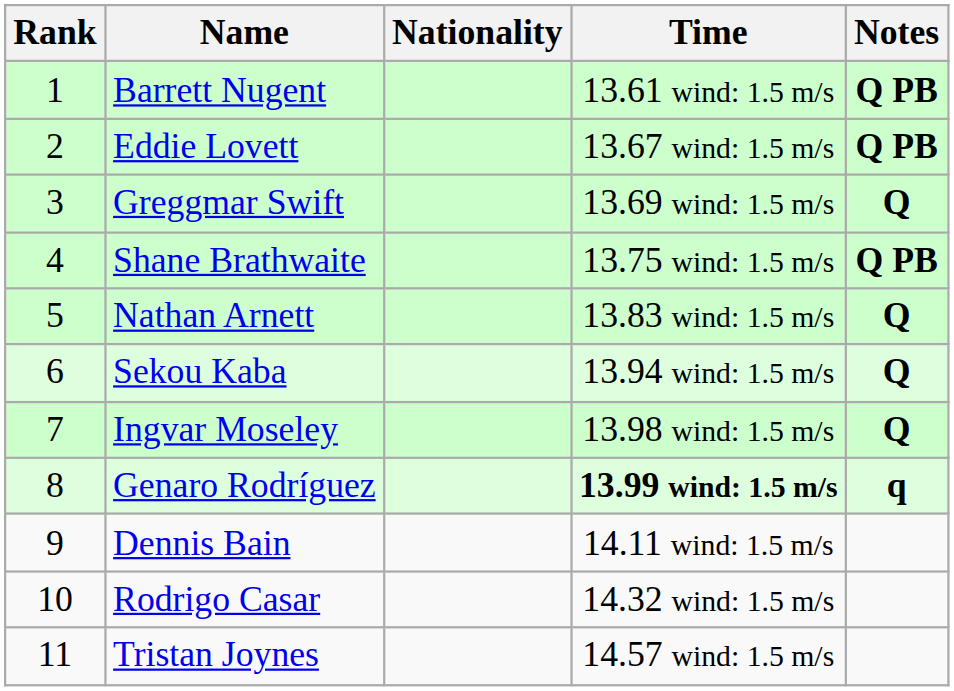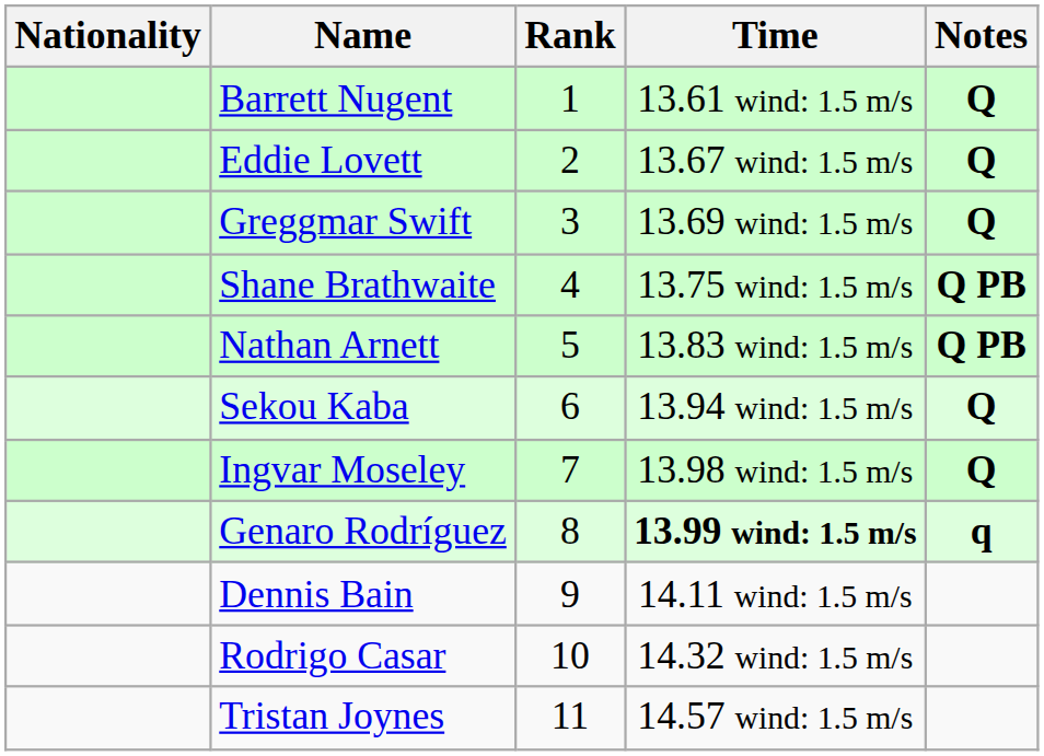 <table class="wikitable sortable" style="text-align:center">
 <tr>
+<th>Nationality</th>
+<th>Name</th>
 <th>Rank</th>
-<th>Name</th>
-<th>Nationality</th>
 <th>Time</th>
 <th>Notes</th>
 </tr>
 <tr bgcolor=ccffcc>
+<td align=left></td>
+<td align=left><a href='#'>Barrett Nugent</a></td>
 <td>1</td>
-<td align=left><a href='#'>Barrett Nugent</a></td>
-<td align=left></td>
 <td>13.61 <small>wind: 1.5 m/s</small></td>
-<td><strong>Q</strong> <strong>PB</strong></td>
+<td><strong>Q</strong></td>
 </tr>
 <tr bgcolor=ccffcc>
+<td align=left></td>
+<td align=left><a href='#'>Eddie Lovett</a></td>
 <td>2</td>
-<td align=left><a href='#'>Eddie Lovett</a></td>
-<td align=left></td>
 <td>13.67 <small>wind: 1.5 m/s</small></td>
-<td><strong>Q</strong> <strong>PB</strong></td>
+<td><strong>Q</strong></td>
 </tr>
 <tr bgcolor=ccffcc>
+<td align=left></td>
+<td align=left><a href='#'>Greggmar Swift</a></td>
 <td>3</td>
-<td align=left><a href='#'>Greggmar Swift</a></td>
-<td align=left></td>
 <td>13.69 <small>wind: 1.5 m/s</small></td>
 <td><strong>Q</strong></td>
 </tr>
 <tr bgcolor=ccffcc>
+<td align=left></td>
+<td align=left><a href='#'>Shane Brathwaite</a></td>
 <td>4</td>
-<td align=left><a href='#'>Shane Brathwaite</a></td>
-<td align=left></td>
 <td>13.75 <small>wind: 1.5 m/s</small></td>
 <td><strong>Q</strong> <strong>PB</strong></td>
 </tr>
 <tr bgcolor=ccffcc>
+<td align=left></td>
+<td align=left><a href='#'>Nathan Arnett</a></td>
 <td>5</td>
-<td align=left><a href='#'>Nathan Arnett</a></td>
-<td align=left></td>
 <td>13.83 <small>wind: 1.5 m/s</small></td>
-<td><strong>Q</strong></td>
+<td><strong>Q</strong> <strong>PB</strong></td>
 </tr>
 <tr bgcolor=ddffdd>
+<td align=left></td>
+<td align=left><a href='#'>Sekou Kaba</a></td>
 <td>6</td>
-<td align=left><a href='#'>Sekou Kaba</a></td>
-<td align=left></td>
 <td>13.94 <small>wind: 1.5 m/s</small></td>
 <td><strong>Q</strong></td>
 </tr>
 <tr bgcolor=ccffcc>
+<td align=left></td>
+<td align=left><a href='#'>Ingvar Moseley</a></td>
 <td>7</td>
-<td align=left><a href='#'>Ingvar Moseley</a></td>
-<td align=left></td>
 <td>13.98 <small>wind: 1.5 m/s</small></td>
 <td><strong>Q</strong></td>
 </tr>
 <tr bgcolor=ddffdd>
+<td align=left></td>
+<td align=left><a href='#'>Genaro Rodríguez</a></td>
 <td>8</td>
-<td align=left><a href='#'>Genaro Rodríguez</a></td>
-<td align=left></td>
 <td><strong>13.99 <small>wind: 1.5 m/s</small></strong></td>
 <td><strong>q</strong></td>
 </tr>
 <tr>
+<td align=left></td>
+<td align=left><a href='#'>Dennis Bain</a></td>
 <td>9</td>
-<td align=left><a href='#'>Dennis Bain</a></td>
-<td align=left></td>
 <td>14.11 <small>wind: 1.5 m/s</small></td>
 <td></td>
 </tr>
 <tr>
+<td align=left></td>
+<td align=left><a href='#'>Rodrigo Casar</a></td>
 <td>10</td>
-<td align=left><a href='#'>Rodrigo Casar</a></td>
-<td align=left></td>
 <td>14.32 <small>wind: 1.5 m/s</small></td>
 <td></td>
 </tr>
 <tr>
+<td align=left></td>
+<td align=left><a href='#'>Tristan Joynes</a></td>
 <td>11</td>
-<td align=left><a href='#'>Tristan Joynes</a></td>
-<td align=left></td>
 <td>14.57 <small>wind: 1.5 m/s</small></td>
 <td></td>
 </tr>
 </table>
